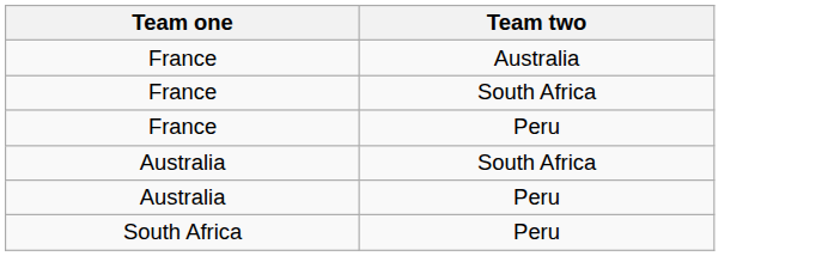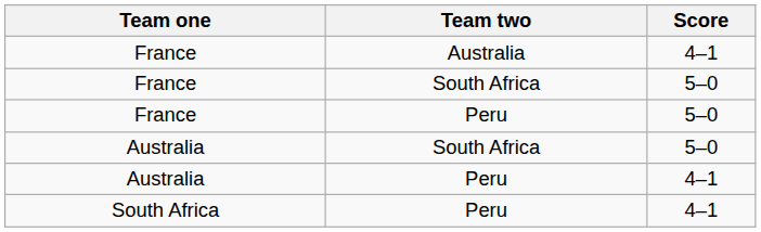 <table class="wikitable" style="text-align: center">
 <tr>
 <th width=250>Team one</th>
 <th width=250>Team two</th>
+<th width=80>Score</th>
 </tr>
 <tr>
 <td> France</td>
 <td> Australia</td>
+<td>4–1</td>
 </tr>
 <tr>
 <td> France</td>
 <td> South Africa</td>
+<td>5–0</td>
 </tr>
 <tr>
 <td> France</td>
 <td> Peru</td>
+<td>5–0</td>
 </tr>
 <tr>
 <td> Australia</td>
 <td> South Africa</td>
+<td>5–0</td>
 </tr>
 <tr>
 <td> Australia</td>
 <td> Peru</td>
+<td>4–1</td>
 </tr>
 <tr>
 <td> South Africa</td>
 <td> Peru</td>
+<td>4–1</td>
 </tr>
 </table>
